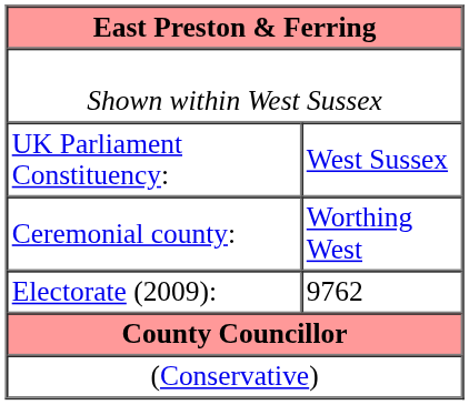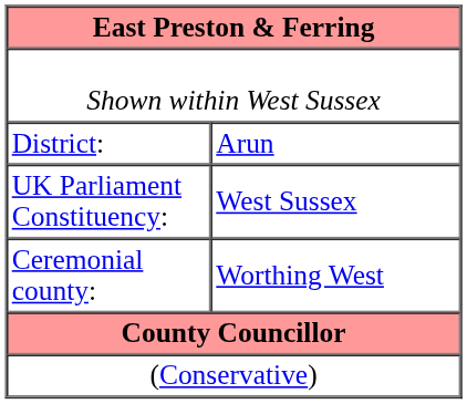 <table class="vcard" border=1 cellpadding=2 cellspacing=0 align=right width=260 style=margin-left:0.5em;>
 <tr>
 <th class="fn org" colspan=2 align=center bgcolor="#ff9999"><strong>East Preston & Ferring</strong></th>
 </tr>
 <tr>
 <td colspan=2 align=center><br><em>Shown within West Sussex</em></td>
+</tr>
+<tr class="note">
+<td width="45%"><a href='#'>District</a>:</td>
+<td><a href='#'>Arun</a></td>
 </tr>
 <tr class="note">
 <td><a href='#'>UK Parliament Constituency</a>:</td>
 <td><a href='#'>West Sussex</a></td>
 </tr>
 <tr class="note">
 <td><a href='#'>Ceremonial county</a>:</td>
 <td><a href='#'>Worthing West</a></td>
 </tr>
-<tr class="note">
-<td><a href='#'>Electorate</a> (2009):</td>
-<td>9762</td>
-</tr>
 <tr>
 <th colspan=2 align=center bgcolor="#ff9999">County Councillor</th>
 </tr>
 <tr>
 <td colspan=2 align=center> (<a href='#'>Conservative</a>)</td>
 </tr>
 </table>
